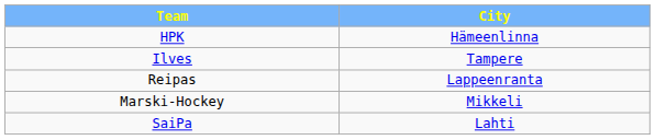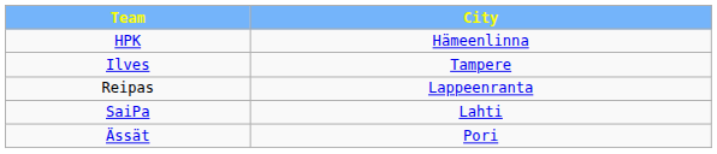 <table class="wikitable" style="width:50%;">
 <tr style="text-align:center; background:#74b4fa; color:yellow;">
 <td><strong>Team</strong></td>
 <td><strong>City</strong></td>
 </tr>
 <tr style="text-align:center;" bgcolor="">
 <td><a href='#'>HPK</a></td>
 <td><a href='#'>Hämeenlinna</a></td>
 </tr>
 <tr style="text-align:center;" bgcolor="">
 <td><a href='#'>Ilves</a></td>
 <td><a href='#'>Tampere</a></td>
 </tr>
 <tr style="text-align:center;" bgcolor="">
 <td>Reipas</td>
 <td><a href='#'>Lappeenranta</a></td>
 </tr>
 <tr style="text-align:center;" bgcolor="">
-<td>Marski-Hockey</td>
-<td><a href='#'>Mikkeli</a></td>
-</tr>
-<tr style="text-align:center;" bgcolor="">
 <td><a href='#'>SaiPa</a></td>
 <td><a href='#'>Lahti</a></td>
 </tr>
+<tr style="text-align:center;" bgcolor="">
+<td><a href='#'>Ässät</a></td>
+<td><a href='#'>Pori</a></td>
+</tr>
 </table>
